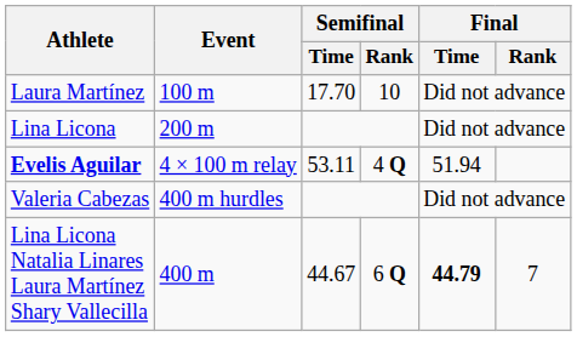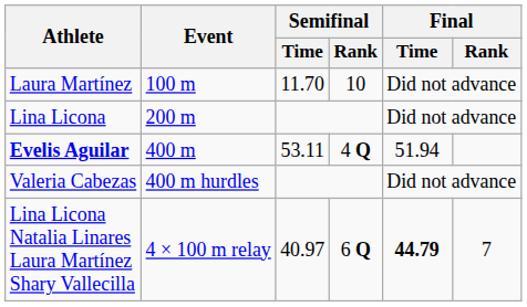 <table class=wikitable style=font-size:90%;text-align:center>
 <tr>
 <th rowspan=2>Athlete</th>
 <th rowspan=2>Event</th>
 <th colspan=2>Semifinal</th>
 <th colspan=2>Final</th>
 </tr>
 <tr style=font-size:95%>
 <th>Time</th>
 <th>Rank</th>
 <th>Time</th>
 <th>Rank</th>
 </tr>
 <tr align=center>
 <td align=left><a href='#'>Laura Martínez</a></td>
 <td align=left><a href='#'>100 m</a></td>
-<td>17.70</td>
+<td>11.70</td>
 <td>10</td>
 <td colspan=2>Did not advance</td>
 </tr>
 <tr align=center>
 <td align=left><a href='#'>Lina Licona</a></td>
 <td align=left><a href='#'>200 m</a></td>
 <td colspan=2></td>
 <td colspan=2>Did not advance</td>
 </tr>
 <tr align=center>
 <td align=left><strong><a href='#'>Evelis Aguilar</a></strong></td>
-<td align=left><a href='#'>4 × 100 m relay</a></td>
+<td align=left><a href='#'>400 m</a></td>
 <td>53.11</td>
 <td>4 <strong>Q</strong></td>
 <td>51.94</td>
 <td></td>
 </tr>
 <tr align=center>
 <td align=left><a href='#'>Valeria Cabezas</a></td>
 <td align=left><a href='#'>400 m hurdles</a></td>
 <td colspan=2></td>
 <td colspan=2>Did not advance</td>
 </tr>
 <tr align=center>
 <td align=left><a href='#'>Lina Licona</a><br><a href='#'>Natalia Linares</a><br><a href='#'>Laura Martínez</a><br><a href='#'>Shary Vallecilla</a></td>
-<td align=left><a href='#'>400 m</a></td>
-<td>44.67</td>
+<td align=left><a href='#'>4 × 100 m relay</a></td>
+<td>40.97</td>
 <td>6 <strong>Q</strong></td>
 <td><strong>44.79</strong></td>
 <td>7</td>
 </tr>
 </table>
